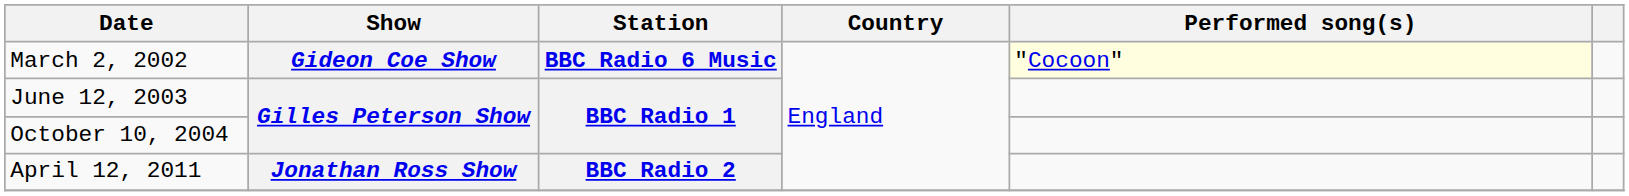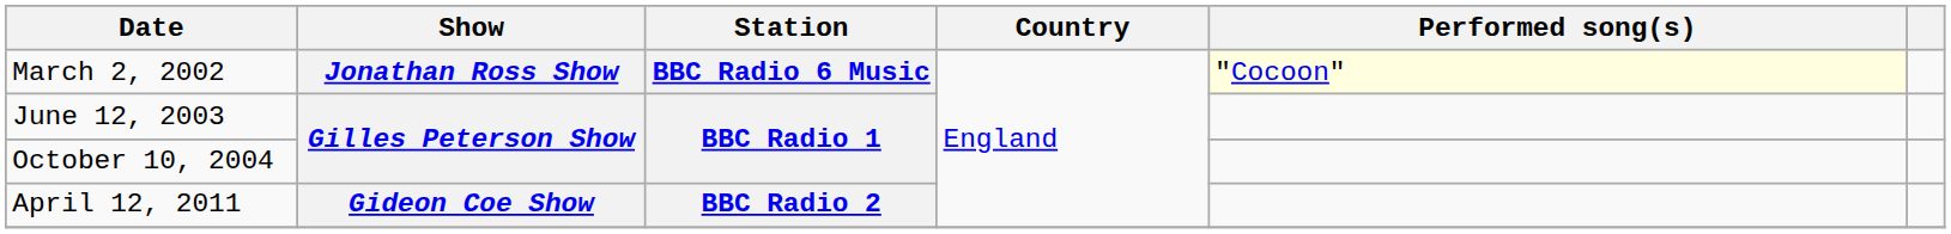 <table class="wikitable sortable plainrowheaders">
 <tr>
 <th style="width:15%;">Date</th>
 <th style="width:18%;">Show</th>
 <th style="width:15%;">Station</th>
 <th style="width:14%;">Country</th>
 <th style="width:36%;">Performed song(s)</th>
 <th scope="col" class="unsortable"></th>
 </tr>
 <tr>
 <td>March 2, 2002</td>
-<th scope="row"><em><a href='#'>Gideon Coe Show</a></em></th>
+<th scope="row"><em><a href='#'>Jonathan Ross Show</a></em></th>
 <th scope="row"><a href='#'>BBC Radio 6 Music</a></th>
 <td rowspan=4><a href='#'>England</a></td>
 <td style="background: lightyellow;">"<a href='#'>Cocoon</a>"</td>
 <td align="center"></td>
 </tr>
 <tr>
 <td>June 12, 2003</td>
 <th scope="row" rowspan=2><em><a href='#'>Gilles Peterson Show</a></em></th>
 <th scope="row" rowspan=2><a href='#'>BBC Radio 1</a></th>
 <td></td>
 <td align="center"></td>
 </tr>
 <tr>
 <td>October 10, 2004</td>
 <td></td>
 <td align="center"></td>
 </tr>
 <tr>
 <td>April 12, 2011</td>
-<th scope="row"><em><a href='#'>Jonathan Ross Show</a></em></th>
+<th scope="row"><em><a href='#'>Gideon Coe Show</a></em></th>
 <th scope="row"><a href='#'>BBC Radio 2</a></th>
 <td></td>
 <td align="center"></td>
 </tr>
 <tr>
 </tr>
 </table>
